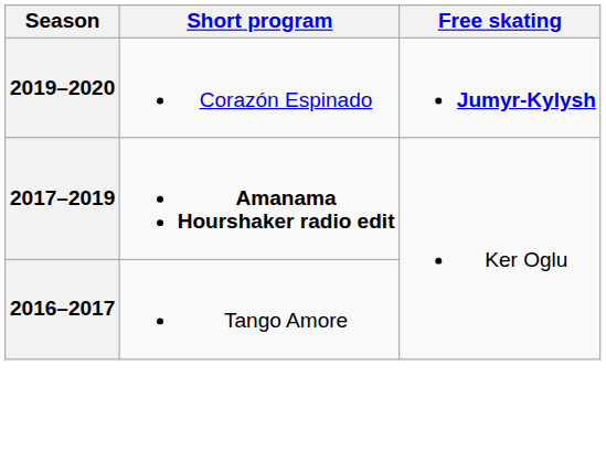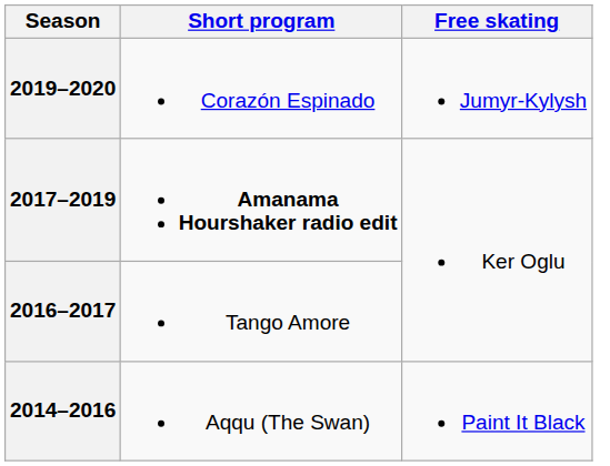 <table class=wikitable style=text-align:center>
 <tr>
 <th>Season</th>
 <th><a href='#'>Short program</a></th>
 <th><a href='#'>Free skating</a></th>
 </tr>
 <tr>
 <th>2019–2020</th>
 <td><br><ul><li><a href='#'>Corazón Espinado</a> <br></li></ul></td>
-<td><strong><br><ul><li><a href='#'>Jumyr-Kylysh</a> <br></li></ul></strong></td>
+<td><br><ul><li><a href='#'>Jumyr-Kylysh</a> <br></li></ul></td>
 </tr>
 <tr>
 <th>2017–2019 <br> </th>
 <td><strong><br><ul><li>Amanama <br></li><li>Hourshaker radio edit</li></ul></strong></td>
 <td rowspan=2><br><ul><li>Ker Oglu <br></li></ul></td>
 </tr>
 <tr>
 <th>2016–2017 <br> </th>
 <td><br><ul><li>Tango Amore <br></li></ul></td>
 </tr>
+<tr>
+<th>2014–2016 <br> </th>
+<td><br><ul><li>Aqqu (The Swan) <br></li></ul></td>
+<td><br><ul><li><a href='#'>Paint It Black</a> <br></li></ul></td>
+</tr>
 </table>
